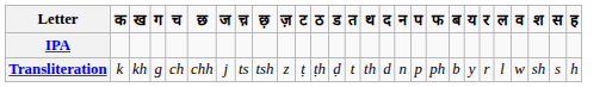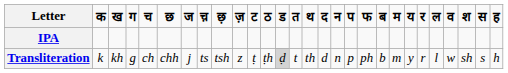 <table class="wikitable" style="text-align: center;">
 <tr>
 <th>Letter</th>
 <td><strong>क</strong></td>
 <td><strong>ख</strong></td>
 <td><strong>ग</strong></td>
 <td><strong>च</strong></td>
 <td><strong>छ</strong></td>
 <td><strong>ज</strong></td>
 <td><strong>च़</strong></td>
 <td><strong>छ़</strong></td>
 <td><strong>ज़</strong></td>
 <td><strong>ट</strong></td>
 <td><strong>ठ</strong></td>
 <td><strong>ड</strong></td>
 <td><strong>त</strong></td>
 <td><strong>थ</strong></td>
 <td><strong>द</strong></td>
 <td><strong>न</strong></td>
 <td><strong>प</strong></td>
 <td><strong>फ</strong></td>
 <td><strong>ब</strong></td>
+<td><strong>म</strong></td>
 <td><strong>य</strong></td>
 <td><strong>र</strong></td>
 <td><strong>ल</strong></td>
 <td><strong>व</strong></td>
 <td><strong>श</strong></td>
 <td><strong>स</strong></td>
 <td><strong>ह</strong></td>
 </tr>
 <tr>
 <th><a href='#'>IPA</a></th>
+<td></td>
 <td></td>
 <td></td>
 <td></td>
 <td></td>
 <td></td>
 <td></td>
 <td></td>
 <td></td>
 <td></td>
 <td></td>
 <td></td>
 <td></td>
 <td></td>
 <td></td>
 <td></td>
 <td></td>
 <td></td>
 <td></td>
 <td></td>
 <td></td>
 <td></td>
 <td></td>
 <td></td>
 <td></td>
 <td></td>
 <td></td>
 </tr>
 <tr>
 <th><a href='#'>Transliteration</a></th>
 <td><em>k</em></td>
 <td><em>kh</em></td>
 <td><em>g</em></td>
 <td><em>ch</em></td>
 <td><em>chh</em></td>
 <td><em>j</em></td>
 <td><em>ts</em></td>
 <td><em>tsh</em></td>
 <td><em>z</em></td>
 <td><em>ṭ</em></td>
 <td><em>ṭh</em></td>
-<td><em>ḍ</em></td>
+<td style="background: lightgrey;"><em>ḍ</em></td>
 <td><em>t</em></td>
 <td><em>th</em></td>
 <td><em>d</em></td>
 <td><em>n</em></td>
 <td><em>p</em></td>
 <td><em>ph</em></td>
 <td><em>b</em></td>
+<td><em>m</em></td>
 <td><em>y</em></td>
 <td><em>r</em></td>
 <td><em>l</em></td>
 <td><em>w</em></td>
 <td><em>sh</em></td>
 <td><em>s</em></td>
 <td><em>h</em></td>
 </tr>
 </table>
